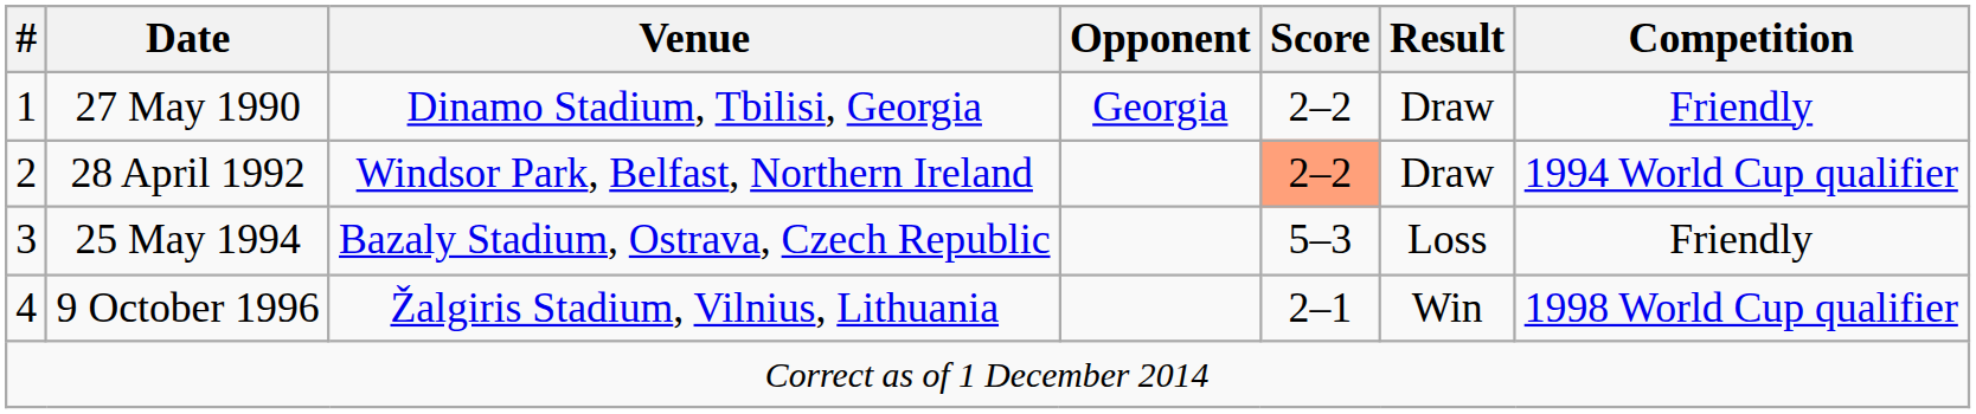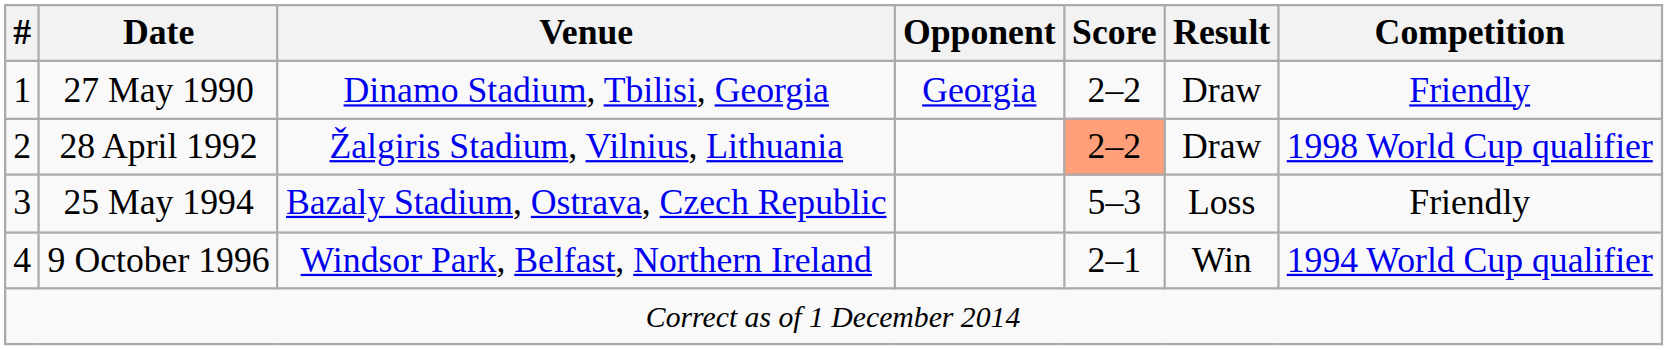 <table class="wikitable" style="text-align:center">
 <tr>
 <th>#</th>
 <th>Date</th>
 <th>Venue</th>
 <th>Opponent</th>
 <th>Score</th>
 <th>Result</th>
 <th>Competition</th>
 </tr>
 <tr>
 <td>1</td>
 <td>27 May 1990</td>
 <td><a href='#'>Dinamo Stadium</a>, <a href='#'>Tbilisi</a>, <a href='#'>Georgia</a></td>
 <td> <a href='#'>Georgia</a></td>
 <td>2–2</td>
 <td>Draw</td>
 <td><a href='#'>Friendly</a></td>
 </tr>
 <tr>
 <td>2</td>
 <td>28 April 1992</td>
-<td><a href='#'>Windsor Park</a>, <a href='#'>Belfast</a>, <a href='#'>Northern Ireland</a></td>
+<td><a href='#'>Žalgiris Stadium</a>, <a href='#'>Vilnius</a>, <a href='#'>Lithuania</a></td>
 <td></td>
 <td style="background: lightsalmon;">2–2</td>
 <td>Draw</td>
-<td><a href='#'>1994 World Cup qualifier</a></td>
+<td><a href='#'>1998 World Cup qualifier</a></td>
 </tr>
 <tr>
 <td>3</td>
 <td>25 May 1994</td>
 <td><a href='#'>Bazaly Stadium</a>, <a href='#'>Ostrava</a>, <a href='#'>Czech Republic</a></td>
 <td></td>
 <td>5–3</td>
 <td>Loss</td>
 <td>Friendly</td>
 </tr>
 <tr>
 <td>4</td>
 <td>9 October 1996</td>
-<td><a href='#'>Žalgiris Stadium</a>, <a href='#'>Vilnius</a>, <a href='#'>Lithuania</a></td>
+<td><a href='#'>Windsor Park</a>, <a href='#'>Belfast</a>, <a href='#'>Northern Ireland</a></td>
 <td></td>
 <td>2–1</td>
 <td>Win</td>
-<td><a href='#'>1998 World Cup qualifier</a></td>
+<td><a href='#'>1994 World Cup qualifier</a></td>
 </tr>
 <tr>
 <td colspan="12"><small><em>Correct as of 1 December 2014</em></small></td>
 </tr>
 </table>
